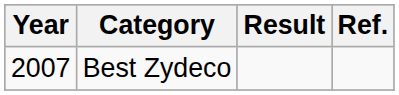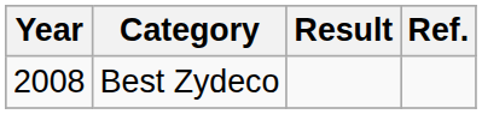 <table class="wikitable">
 <tr>
 <th>Year</th>
 <th>Category</th>
 <th>Result</th>
 <th>Ref.</th>
 </tr>
 <tr>
-<td>2007</td>
+<td>2008</td>
 <td>Best Zydeco</td>
 <td></td>
 <td></td>
 </tr>
 </table>
